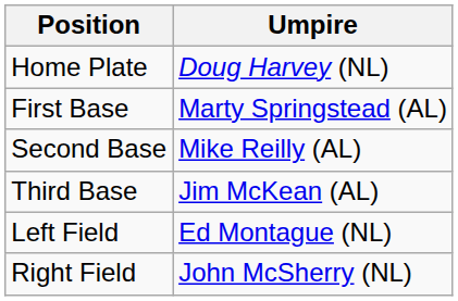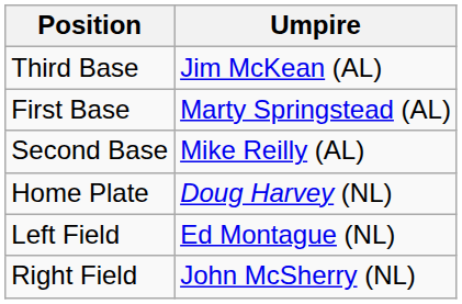 <table class="wikitable">
 <tr>
 <th>Position</th>
 <th>Umpire</th>
 </tr>
 <tr>
-<td>Home Plate</td>
-<td><em><a href='#'>Doug Harvey</a></em> (NL)</td>
+<td>Third Base</td>
+<td><a href='#'>Jim McKean</a> (AL)</td>
 </tr>
 <tr>
 <td>First Base</td>
 <td><a href='#'>Marty Springstead</a> (AL)</td>
 </tr>
 <tr>
 <td>Second Base</td>
 <td><a href='#'>Mike Reilly</a> (AL)</td>
 </tr>
 <tr>
-<td>Third Base</td>
-<td><a href='#'>Jim McKean</a> (AL)</td>
+<td>Home Plate</td>
+<td><em><a href='#'>Doug Harvey</a></em> (NL)</td>
 </tr>
 <tr>
 <td>Left Field</td>
 <td><a href='#'>Ed Montague</a> (NL)</td>
 </tr>
 <tr>
 <td>Right Field</td>
 <td><a href='#'>John McSherry</a> (NL)</td>
 </tr>
 </table>
